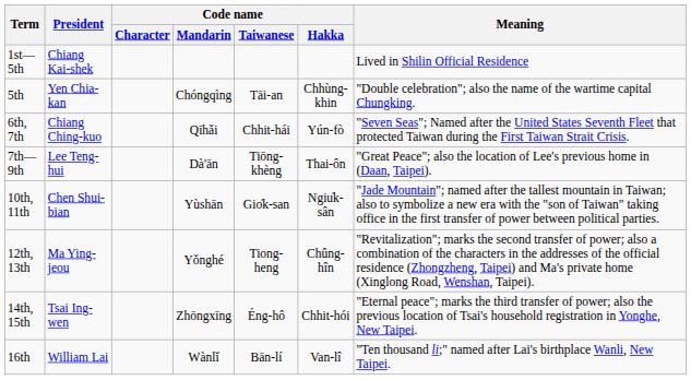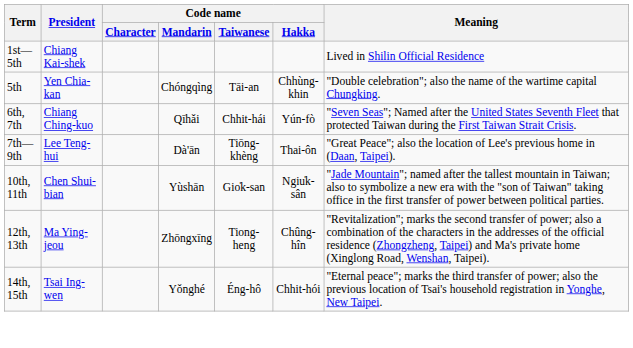 <table class=wikitable>
 <tr>
 <th rowspan=2>Term</th>
 <th rowspan=2><a href='#'>President</a></th>
 <th colspan=4>Code name</th>
 <th rowspan=2>Meaning</th>
 </tr>
 <tr>
 <th><a href='#'>Character</a></th>
 <th><a href='#'>Mandarin</a></th>
 <th><a href='#'>Taiwanese</a></th>
 <th><a href='#'>Hakka</a></th>
 </tr>
 <tr>
 <td>1st—5th</td>
 <td><a href='#'>Chiang Kai-shek</a></td>
 <td></td>
 <td></td>
 <td></td>
 <td></td>
 <td>Lived in <a href='#'>Shilin Official Residence</a></td>
 </tr>
 <tr>
 <td>5th</td>
 <td><a href='#'>Yen Chia-kan</a></td>
 <td align=center></td>
 <td align=center>Chóngqìng</td>
 <td align=center>Tāi-an</td>
 <td align=center>Chhùng-khin</td>
 <td>"Double celebration"; also the name of the wartime capital <a href='#'>Chungking</a>.</td>
 </tr>
 <tr>
 <td>6th, 7th</td>
 <td><a href='#'>Chiang Ching-kuo</a></td>
 <td align=center></td>
 <td align=center>Qīhǎi</td>
 <td align=center>Chhit-hái</td>
 <td align=center>Yún-fò</td>
 <td>"<a href='#'>Seven Seas</a>"; Named after the <a href='#'>United States Seventh Fleet</a> that protected Taiwan during the <a href='#'>First Taiwan Strait Crisis</a>.</td>
 </tr>
 <tr>
 <td>7th—9th</td>
 <td><a href='#'>Lee Teng-hui</a></td>
 <td align=center></td>
 <td align=center>Dà'ān</td>
 <td align=center>Tiōng-khèng</td>
 <td align=center>Thai-ôn</td>
 <td>"Great Peace"; also the location of Lee's previous home in (<a href='#'>Daan</a>, <a href='#'>Taipei</a>).</td>
 </tr>
 <tr>
 <td>10th, 11th</td>
 <td><a href='#'>Chen Shui-bian</a></td>
 <td align=center></td>
 <td align=center>Yùshān</td>
 <td align=center>Gio̍k-san</td>
 <td align=center>Ngiu̍k-sân</td>
 <td>"<a href='#'>Jade Mountain</a>"; named after the tallest mountain in Taiwan; also to symbolize a new era with the "son of Taiwan" taking office in the first transfer of power between political parties.</td>
 </tr>
 <tr>
 <td>12th, 13th</td>
 <td><a href='#'>Ma Ying-jeou</a></td>
 <td align=center></td>
-<td align=center>Yǒnghé</td>
+<td align=center>Zhōngxīng</td>
 <td align=center>Tiong-heng</td>
 <td align=center>Chûng-hîn</td>
 <td>"Revitalization"; marks the second transfer of power; also a combination of the characters in the addresses of the official residence (<a href='#'>Zhongzheng</a>, <a href='#'>Taipei</a>) and Ma's private home (Xinglong Road, <a href='#'>Wenshan</a>, Taipei).</td>
 </tr>
 <tr>
 <td>14th, 15th</td>
 <td><a href='#'>Tsai Ing-wen</a></td>
 <td align=center></td>
-<td align=center>Zhōngxīng</td>
+<td align=center>Yǒnghé</td>
 <td align=center>Éng-hô</td>
 <td align=center>Chhit-hói</td>
 <td>"Eternal peace"; marks the third transfer of power; also the previous location of Tsai's household registration in <a href='#'>Yonghe</a>, <a href='#'>New Taipei</a>.</td>
 </tr>
-<tr>
-<td>16th</td>
-<td><a href='#'>William Lai</a></td>
-<td align=center></td>
-<td align=center>Wànlǐ</td>
-<td align=center>Bān-lí</td>
-<td align=center>Van-lî</td>
-<td>"Ten thousand <em><a href='#'>li</a></em>;" named after Lai's birthplace <a href='#'>Wanli</a>, <a href='#'>New Taipei</a>. </td>
-</tr>
 </table>
